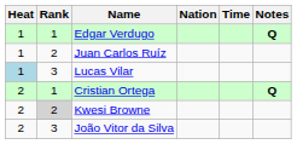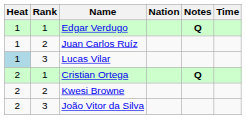 <table class="wikitable sortable" style="text-align:center">
 <tr>
 <th>Heat</th>
 <th>Rank</th>
 <th>Name</th>
 <th>Nation</th>
+<th>Notes</th>
 <th>Time</th>
-<th>Notes</th>
 </tr>
 <tr bgcolor=ccffcc>
 <td>1</td>
 <td>1</td>
 <td align=left><a href='#'>Edgar Verdugo</a></td>
 <td align=left></td>
+<td><strong>Q</strong></td>
 <td></td>
-<td><strong>Q</strong></td>
 </tr>
 <tr>
 <td>1</td>
 <td>2</td>
 <td align=left><a href='#'>Juan Carlos Ruíz</a></td>
 <td align=left></td>
 <td></td>
 <td></td>
 </tr>
 <tr>
 <td style="background: lightblue;">1</td>
 <td>3</td>
 <td align=left><a href='#'>Lucas Vilar</a></td>
 <td align="left"></td>
 <td></td>
 <td></td>
 </tr>
 <tr bgcolor=ccffcc>
 <td>2</td>
 <td>1</td>
 <td align=left><a href='#'>Cristian Ortega</a></td>
 <td align=left></td>
+<td><strong>Q</strong></td>
 <td></td>
-<td><strong>Q</strong></td>
 </tr>
 <tr>
 <td>2</td>
-<td style="background: lightgrey;">2</td>
+<td>2</td>
 <td align=left><a href='#'>Kwesi Browne</a></td>
 <td align=left></td>
 <td></td>
 <td></td>
 </tr>
 <tr>
 <td>2</td>
 <td>3</td>
 <td align=left><a href='#'>João Vitor da Silva</a></td>
 <td align=left></td>
 <td></td>
 <td></td>
 </tr>
 </table>
